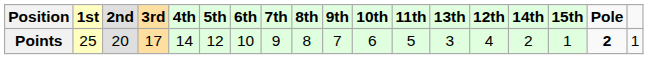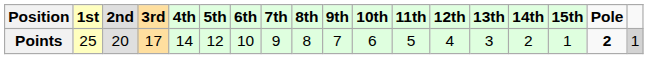 <table class="wikitable" style="font-size: 85%;">
 <tr>
 <th>Position</th>
 <td align="center" style="background-color:#ffffbf"><strong>1st</strong></td>
 <td align="center" style="background-color:#dfdfdf"><strong>2nd</strong></td>
 <td align="center" style="background-color:#ffdf9f"><strong>3rd</strong></td>
 <td align="center" style="background-color:#dfffdf"><strong>4th</strong></td>
 <td align="center" style="background-color:#dfffdf"><strong>5th</strong></td>
 <td align="center" style="background-color:#dfffdf"><strong>6th</strong></td>
 <td align="center" style="background-color:#dfffdf"><strong>7th</strong></td>
 <td align="center" style="background-color:#dfffdf"><strong>8th</strong></td>
 <td align="center" style="background-color:#dfffdf"><strong>9th</strong></td>
 <td align="center" style="background-color:#dfffdf"><strong>10th</strong></td>
 <td align="center" style="background-color:#dfffdf"><strong>11th</strong></td>
+<td align="center" style="background-color:#dfffdf"><strong>12th</strong></td>
 <td align="center" style="background-color:#dfffdf"><strong>13th</strong></td>
-<td align="center" style="background-color:#dfffdf"><strong>12th</strong></td>
 <td align="center" style="background-color:#dfffdf"><strong>14th</strong></td>
 <td align="center" style="background-color:#dfffdf"><strong>15th</strong></td>
 <td><strong>Pole</strong></td>
 <td><strong></strong></td>
 </tr>
 <tr>
 <th>Points</th>
 <td align="center" style="background:#ffffbf">25</td>
 <td align="center" style="background:#dfdfdf">20</td>
 <td align="center" style="background:#ffdf9f">17</td>
 <td align="center" style="background:#dfffdf">14</td>
 <td align="center" style="background:#dfffdf">12</td>
 <td align="center" style="background:#dfffdf">10</td>
 <td align="center" style="background:#dfffdf">9</td>
 <td align="center" style="background:#dfffdf">8</td>
 <td align="center" style="background:#dfffdf">7</td>
 <td align="center" style="background:#dfffdf">6</td>
 <td align="center" style="background:#dfffdf">5</td>
+<td align="center" style="background:#dfffdf">4</td>
 <td align="center" style="background:#dfffdf">3</td>
-<td align="center" style="background:#dfffdf">4</td>
 <td align="center" style="background:#dfffdf">2</td>
 <td align="center" style="background:#dfffdf">1</td>
 <td align="center"><strong>2</strong></td>
-<td align="center">1</td>
+<td align="center" style="background: lightgrey;">1</td>
 </tr>
 </table>
